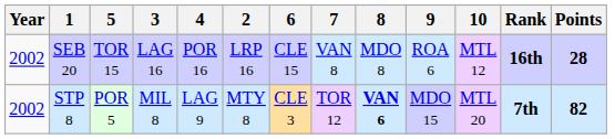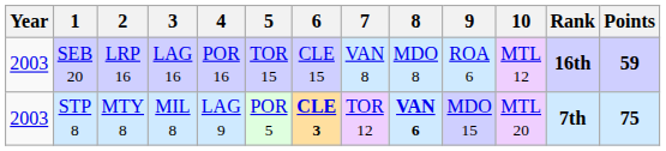 <table class="wikitable" style="text-align:center; font-size:90%">
 <tr>
 <th>Year</th>
 <th>1</th>
-<th>5</th>
+<th>2</th>
 <th>3</th>
 <th>4</th>
-<th>2</th>
+<th>5</th>
 <th>6</th>
 <th>7</th>
 <th>8</th>
 <th>9</th>
 <th>10</th>
 <th>Rank</th>
 <th>Points</th>
 </tr>
 <tr>
-<td><a href='#'>2002</a></td>
+<td><a href='#'>2003</a></td>
 <td style="background:#CFCFFF;"><a href='#'>SEB</a><br><small>20</small></td>
-<td style="background:#CFCFFF;"><a href='#'>TOR</a><br><small>15</small></td>
+<td style="background:#CFCFFF;"><a href='#'>LRP</a><br><small>16</small></td>
 <td style="background:#CFCFFF;"><a href='#'>LAG</a><br><small>16</small></td>
 <td style="background:#CFCFFF;"><a href='#'>POR</a><br><small>16</small></td>
-<td style="background:#CFCFFF;"><a href='#'>LRP</a><br><small>16</small></td>
+<td style="background:#CFCFFF;"><a href='#'>TOR</a><br><small>15</small></td>
 <td style="background:#CFCFFF;"><a href='#'>CLE</a><br><small>15</small></td>
 <td style="background:#CFEAFF;"><a href='#'>VAN</a><br><small>8</small></td>
 <td style="background:#CFEAFF;"><a href='#'>MDO</a><br><small>8</small></td>
 <td style="background:#CFEAFF;"><a href='#'>ROA</a><br><small>6</small></td>
 <td style="background:#EFCFFF;"><a href='#'>MTL</a><br><small>12</small></td>
 <td style="background:#CFCFFF;"><strong>16th</strong></td>
-<td style="background:#CFCFFF;"><strong>28</strong></td>
+<td style="background:#CFCFFF;"><strong>59</strong></td>
 </tr>
 <tr>
-<td><a href='#'>2002</a></td>
+<td><a href='#'>2003</a></td>
 <td style="background:#CFEAFF;"><a href='#'>STP</a><br><small>8</small></td>
-<td style="background:#DFFFDF;"><a href='#'>POR</a><br><small>5</small></td>
+<td style="background:#CFEAFF;"><a href='#'>MTY</a><br><small>8</small></td>
 <td style="background:#CFEAFF;"><a href='#'>MIL</a><br><small>8</small></td>
 <td style="background:#CFEAFF;"><a href='#'>LAG</a><br><small>9</small></td>
-<td style="background:#CFEAFF;"><a href='#'>MTY</a><br><small>8</small></td>
-<td style="background:#FFDF9F;"><a href='#'>CLE</a><br><small>3</small></td>
+<td style="background:#DFFFDF;"><a href='#'>POR</a><br><small>5</small></td>
+<td style="background:#FFDF9F;"><strong><a href='#'>CLE</a><br><small>3</small></strong></td>
 <td style="background:#EFCFFF;"><a href='#'>TOR</a><br><small>12</small></td>
 <td style="background:#CFEAFF;"><strong><a href='#'>VAN</a><br><small>6</small></strong></td>
 <td style="background:#CFCFFF;"><a href='#'>MDO</a><br><small>15</small></td>
 <td style="background:#EFCFFF;"><a href='#'>MTL</a><br><small>20</small></td>
 <td style="background:#CFEAFF;"><strong>7th</strong></td>
-<td style="background:#CFEAFF;"><strong>82</strong></td>
+<td style="background:#CFEAFF;"><strong>75</strong></td>
 </tr>
 </table>
